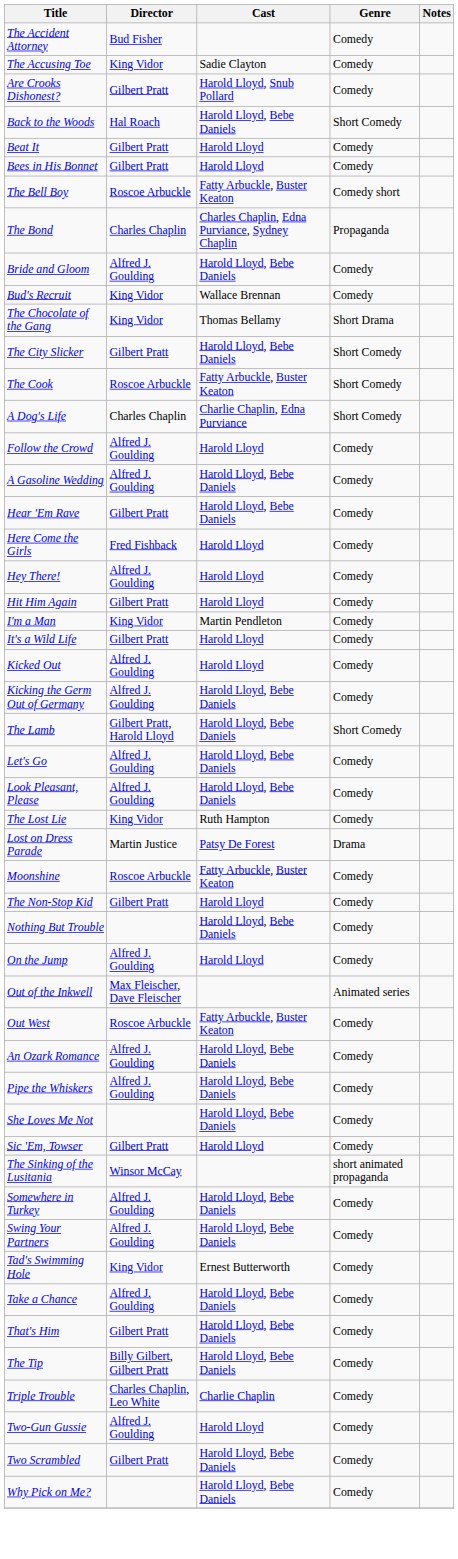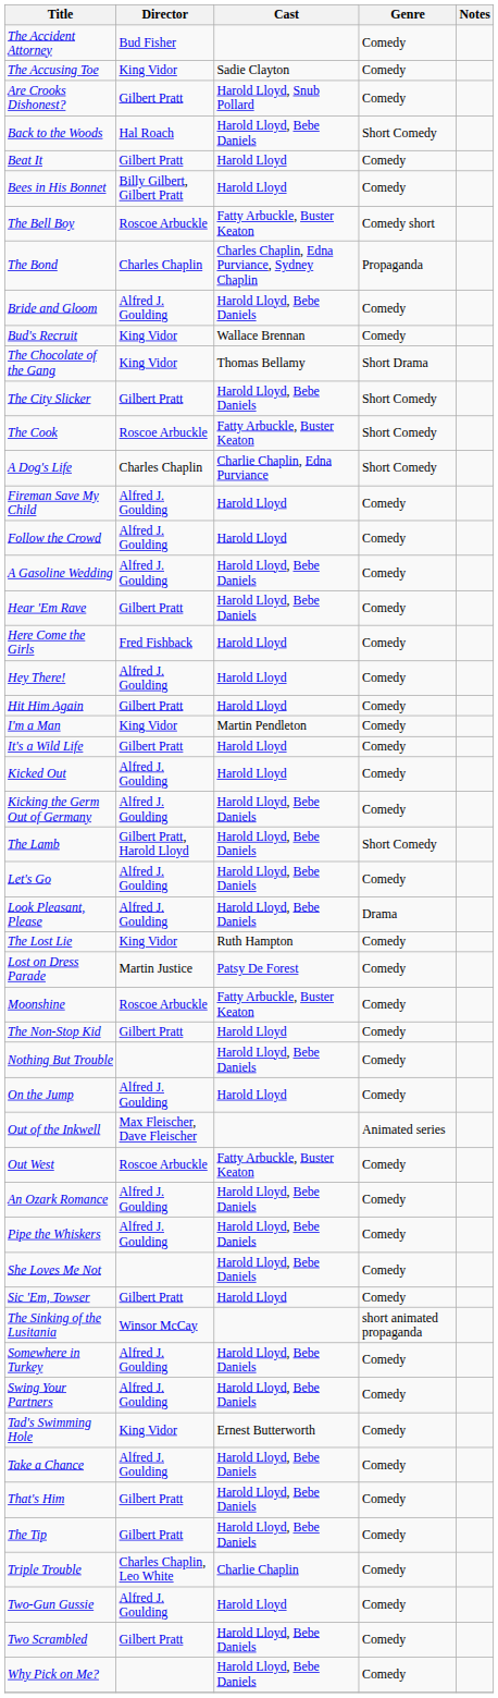 <table class="wikitable">
 <tr>
 <th>Title</th>
 <th>Director</th>
 <th>Cast</th>
 <th>Genre</th>
 <th>Notes</th>
 </tr>
 <tr>
 <td><em><a href='#'>The Accident Attorney</a></em></td>
 <td><a href='#'>Bud Fisher</a></td>
 <td></td>
 <td>Comedy</td>
 <td></td>
 </tr>
 <tr>
 <td><em><a href='#'>The Accusing Toe</a></em></td>
 <td><a href='#'>King Vidor</a></td>
 <td>Sadie Clayton</td>
 <td>Comedy</td>
 <td></td>
 </tr>
 <tr>
 <td><em><a href='#'>Are Crooks Dishonest?</a></em></td>
 <td><a href='#'>Gilbert Pratt</a></td>
 <td><a href='#'>Harold Lloyd</a>, <a href='#'>Snub Pollard</a></td>
 <td>Comedy</td>
 <td></td>
 </tr>
 <tr>
 <td><em><a href='#'>Back to the Woods</a></em></td>
 <td><a href='#'>Hal Roach</a></td>
 <td><a href='#'>Harold Lloyd</a>, <a href='#'>Bebe Daniels</a></td>
 <td>Short Comedy</td>
 <td></td>
 </tr>
 <tr>
 <td><em><a href='#'>Beat It</a></em></td>
 <td><a href='#'>Gilbert Pratt</a></td>
 <td><a href='#'>Harold Lloyd</a></td>
 <td>Comedy</td>
 <td></td>
 </tr>
 <tr>
 <td><em><a href='#'>Bees in His Bonnet</a></em></td>
-<td><a href='#'>Gilbert Pratt</a></td>
+<td><a href='#'>Billy Gilbert</a>, <a href='#'>Gilbert Pratt</a></td>
 <td><a href='#'>Harold Lloyd</a></td>
 <td>Comedy</td>
 <td></td>
 </tr>
 <tr>
 <td><em><a href='#'>The Bell Boy</a></em></td>
 <td><a href='#'>Roscoe Arbuckle</a></td>
 <td><a href='#'>Fatty Arbuckle</a>, <a href='#'>Buster Keaton</a></td>
 <td>Comedy short</td>
 <td></td>
 </tr>
 <tr>
 <td><em><a href='#'>The Bond</a></em></td>
 <td><a href='#'>Charles Chaplin</a></td>
 <td><a href='#'>Charles Chaplin</a>, <a href='#'>Edna Purviance</a>, <a href='#'>Sydney Chaplin</a></td>
 <td>Propaganda</td>
 <td></td>
 </tr>
 <tr>
 <td><em><a href='#'>Bride and Gloom</a></em></td>
 <td><a href='#'>Alfred J. Goulding</a></td>
 <td><a href='#'>Harold Lloyd</a>, <a href='#'>Bebe Daniels</a></td>
 <td>Comedy</td>
 <td></td>
 </tr>
 <tr>
 <td><em><a href='#'>Bud's Recruit</a></em></td>
 <td><a href='#'>King Vidor</a></td>
 <td>Wallace Brennan</td>
 <td>Comedy</td>
 <td></td>
 </tr>
 <tr>
 <td><em><a href='#'>The Chocolate of the Gang</a></em></td>
 <td><a href='#'>King Vidor</a></td>
 <td>Thomas Bellamy</td>
 <td>Short Drama</td>
 <td></td>
 </tr>
 <tr>
 <td><em><a href='#'>The City Slicker</a></em></td>
 <td><a href='#'>Gilbert Pratt</a></td>
 <td><a href='#'>Harold Lloyd</a>, <a href='#'>Bebe Daniels</a></td>
 <td>Short Comedy</td>
 <td></td>
 </tr>
 <tr>
 <td><em><a href='#'>The Cook</a></em></td>
 <td><a href='#'>Roscoe Arbuckle</a></td>
 <td><a href='#'>Fatty Arbuckle</a>, <a href='#'>Buster Keaton</a></td>
 <td>Short Comedy</td>
 <td></td>
 </tr>
 <tr>
 <td><em><a href='#'>A Dog's Life</a></em></td>
 <td>Charles Chaplin</td>
 <td><a href='#'>Charlie Chaplin</a>, <a href='#'>Edna Purviance</a></td>
 <td>Short Comedy</td>
+<td></td>
+</tr>
+<tr>
+<td><em><a href='#'>Fireman Save My Child</a></em></td>
+<td><a href='#'>Alfred J. Goulding</a></td>
+<td><a href='#'>Harold Lloyd</a></td>
+<td>Comedy</td>
 <td></td>
 </tr>
 <tr>
 <td><em><a href='#'>Follow the Crowd</a></em></td>
 <td><a href='#'>Alfred J. Goulding</a></td>
 <td><a href='#'>Harold Lloyd</a></td>
 <td>Comedy</td>
 <td></td>
 </tr>
 <tr>
 <td><em><a href='#'>A Gasoline Wedding</a></em></td>
 <td><a href='#'>Alfred J. Goulding</a></td>
 <td><a href='#'>Harold Lloyd</a>, <a href='#'>Bebe Daniels</a></td>
 <td>Comedy</td>
 <td></td>
 </tr>
 <tr>
 <td><em><a href='#'>Hear 'Em Rave</a></em></td>
 <td><a href='#'>Gilbert Pratt</a></td>
 <td><a href='#'>Harold Lloyd</a>, <a href='#'>Bebe Daniels</a></td>
 <td>Comedy</td>
 <td></td>
 </tr>
 <tr>
 <td><em><a href='#'>Here Come the Girls</a></em></td>
 <td><a href='#'>Fred Fishback</a></td>
 <td><a href='#'>Harold Lloyd</a></td>
 <td>Comedy</td>
 <td></td>
 </tr>
 <tr>
 <td><em><a href='#'>Hey There!</a></em></td>
 <td><a href='#'>Alfred J. Goulding</a></td>
 <td><a href='#'>Harold Lloyd</a></td>
 <td>Comedy</td>
 <td></td>
 </tr>
 <tr>
 <td><em><a href='#'>Hit Him Again</a></em></td>
 <td><a href='#'>Gilbert Pratt</a></td>
 <td><a href='#'>Harold Lloyd</a></td>
 <td>Comedy</td>
 <td></td>
 </tr>
 <tr>
 <td><em><a href='#'>I'm a Man</a></em></td>
 <td><a href='#'>King Vidor</a></td>
 <td>Martin Pendleton</td>
 <td>Comedy</td>
 <td></td>
 </tr>
 <tr>
 <td><em><a href='#'>It's a Wild Life</a></em></td>
 <td><a href='#'>Gilbert Pratt</a></td>
 <td><a href='#'>Harold Lloyd</a></td>
 <td>Comedy</td>
 <td></td>
 </tr>
 <tr>
 <td><em><a href='#'>Kicked Out</a></em></td>
 <td><a href='#'>Alfred J. Goulding</a></td>
 <td><a href='#'>Harold Lloyd</a></td>
 <td>Comedy</td>
 <td></td>
 </tr>
 <tr>
 <td><em><a href='#'>Kicking the Germ Out of Germany</a></em></td>
 <td><a href='#'>Alfred J. Goulding</a></td>
 <td><a href='#'>Harold Lloyd</a>, <a href='#'>Bebe Daniels</a></td>
 <td>Comedy</td>
 <td></td>
 </tr>
 <tr>
 <td><em><a href='#'>The Lamb</a></em></td>
 <td><a href='#'>Gilbert Pratt</a>, <a href='#'>Harold Lloyd</a></td>
 <td><a href='#'>Harold Lloyd</a>, <a href='#'>Bebe Daniels</a></td>
 <td>Short Comedy</td>
 <td></td>
 </tr>
 <tr>
 <td><em><a href='#'>Let's Go</a></em></td>
 <td><a href='#'>Alfred J. Goulding</a></td>
 <td><a href='#'>Harold Lloyd</a>, <a href='#'>Bebe Daniels</a></td>
 <td>Comedy</td>
 <td></td>
 </tr>
 <tr>
 <td><em><a href='#'>Look Pleasant, Please</a></em></td>
 <td><a href='#'>Alfred J. Goulding</a></td>
 <td><a href='#'>Harold Lloyd</a>, <a href='#'>Bebe Daniels</a></td>
-<td>Comedy</td>
+<td>Drama</td>
 <td></td>
 </tr>
 <tr>
 <td><em><a href='#'>The Lost Lie</a></em></td>
 <td><a href='#'>King Vidor</a></td>
 <td>Ruth Hampton</td>
 <td>Comedy</td>
 <td></td>
 </tr>
 <tr>
 <td><em><a href='#'>Lost on Dress Parade</a></em></td>
 <td>Martin Justice</td>
 <td><a href='#'>Patsy De Forest</a></td>
-<td>Drama</td>
+<td>Comedy</td>
 <td></td>
 </tr>
 <tr>
 <td><em><a href='#'>Moonshine</a></em></td>
 <td><a href='#'>Roscoe Arbuckle</a></td>
 <td><a href='#'>Fatty Arbuckle</a>, <a href='#'>Buster Keaton</a></td>
 <td>Comedy</td>
 <td></td>
 </tr>
 <tr>
 <td><em><a href='#'>The Non-Stop Kid</a></em></td>
 <td><a href='#'>Gilbert Pratt</a></td>
 <td><a href='#'>Harold Lloyd</a></td>
 <td>Comedy</td>
 <td></td>
 </tr>
 <tr>
 <td><em><a href='#'>Nothing But Trouble</a></em></td>
 <td></td>
 <td><a href='#'>Harold Lloyd</a>, <a href='#'>Bebe Daniels</a></td>
 <td>Comedy</td>
 <td></td>
 </tr>
 <tr>
 <td><em><a href='#'>On the Jump</a></em></td>
 <td><a href='#'>Alfred J. Goulding</a></td>
 <td><a href='#'>Harold Lloyd</a></td>
 <td>Comedy</td>
 <td></td>
 </tr>
 <tr>
 <td><em><a href='#'>Out of the Inkwell</a></em></td>
 <td><a href='#'>Max Fleischer</a>, <a href='#'>Dave Fleischer</a></td>
 <td></td>
 <td>Animated series</td>
 <td></td>
 </tr>
 <tr>
 <td><em><a href='#'>Out West</a></em></td>
 <td><a href='#'>Roscoe Arbuckle</a></td>
 <td><a href='#'>Fatty Arbuckle</a>, <a href='#'>Buster Keaton</a></td>
 <td>Comedy</td>
 <td></td>
 </tr>
 <tr>
 <td><em><a href='#'>An Ozark Romance</a></em></td>
 <td><a href='#'>Alfred J. Goulding</a></td>
 <td><a href='#'>Harold Lloyd</a>, <a href='#'>Bebe Daniels</a></td>
 <td>Comedy</td>
 <td></td>
 </tr>
 <tr>
 <td><em><a href='#'>Pipe the Whiskers</a></em></td>
 <td><a href='#'>Alfred J. Goulding</a></td>
 <td><a href='#'>Harold Lloyd</a>, <a href='#'>Bebe Daniels</a></td>
 <td>Comedy</td>
 <td></td>
 </tr>
 <tr>
 <td><em><a href='#'>She Loves Me Not</a></em></td>
 <td></td>
 <td><a href='#'>Harold Lloyd</a>, <a href='#'>Bebe Daniels</a></td>
 <td>Comedy</td>
 <td></td>
 </tr>
 <tr>
 <td><em><a href='#'>Sic 'Em, Towser</a></em></td>
 <td><a href='#'>Gilbert Pratt</a></td>
 <td><a href='#'>Harold Lloyd</a></td>
 <td>Comedy</td>
 <td></td>
 </tr>
 <tr>
 <td><em><a href='#'>The Sinking of the Lusitania</a></em></td>
 <td><a href='#'>Winsor McCay</a></td>
 <td></td>
 <td>short animated propaganda</td>
 <td></td>
 </tr>
 <tr>
 <td><em><a href='#'>Somewhere in Turkey</a></em></td>
 <td><a href='#'>Alfred J. Goulding</a></td>
 <td><a href='#'>Harold Lloyd</a>, <a href='#'>Bebe Daniels</a></td>
 <td>Comedy</td>
 <td></td>
 </tr>
 <tr>
 <td><em><a href='#'>Swing Your Partners</a></em></td>
 <td><a href='#'>Alfred J. Goulding</a></td>
 <td><a href='#'>Harold Lloyd</a>, <a href='#'>Bebe Daniels</a></td>
 <td>Comedy</td>
 <td></td>
 </tr>
 <tr>
 <td><em><a href='#'>Tad's Swimming Hole</a></em></td>
 <td><a href='#'>King Vidor</a></td>
 <td>Ernest Butterworth</td>
 <td>Comedy</td>
 <td></td>
 </tr>
 <tr>
 <td><em><a href='#'>Take a Chance</a></em></td>
 <td><a href='#'>Alfred J. Goulding</a></td>
 <td><a href='#'>Harold Lloyd</a>, <a href='#'>Bebe Daniels</a></td>
 <td>Comedy</td>
 <td></td>
 </tr>
 <tr>
 <td><em><a href='#'>That's Him</a></em></td>
 <td><a href='#'>Gilbert Pratt</a></td>
 <td><a href='#'>Harold Lloyd</a>, <a href='#'>Bebe Daniels</a></td>
 <td>Comedy</td>
 <td></td>
 </tr>
 <tr>
 <td><em><a href='#'>The Tip</a></em></td>
-<td><a href='#'>Billy Gilbert</a>, <a href='#'>Gilbert Pratt</a></td>
+<td><a href='#'>Gilbert Pratt</a></td>
 <td><a href='#'>Harold Lloyd</a>, <a href='#'>Bebe Daniels</a></td>
 <td>Comedy</td>
 <td></td>
 </tr>
 <tr>
 <td><em><a href='#'>Triple Trouble</a></em></td>
 <td><a href='#'>Charles Chaplin</a>, <a href='#'>Leo White</a></td>
 <td><a href='#'>Charlie Chaplin</a></td>
 <td>Comedy</td>
 <td></td>
 </tr>
 <tr>
 <td><em><a href='#'>Two-Gun Gussie</a></em></td>
 <td><a href='#'>Alfred J. Goulding</a></td>
 <td><a href='#'>Harold Lloyd</a></td>
 <td>Comedy</td>
 <td></td>
 </tr>
 <tr>
 <td><em><a href='#'>Two Scrambled</a></em></td>
 <td><a href='#'>Gilbert Pratt</a></td>
 <td><a href='#'>Harold Lloyd</a>, <a href='#'>Bebe Daniels</a></td>
 <td>Comedy</td>
 <td></td>
 </tr>
 <tr>
 <td><em><a href='#'>Why Pick on Me?</a></em></td>
 <td></td>
 <td><a href='#'>Harold Lloyd</a>, <a href='#'>Bebe Daniels</a></td>
 <td>Comedy</td>
 <td></td>
 </tr>
 <tr>
 </tr>
 </table>
